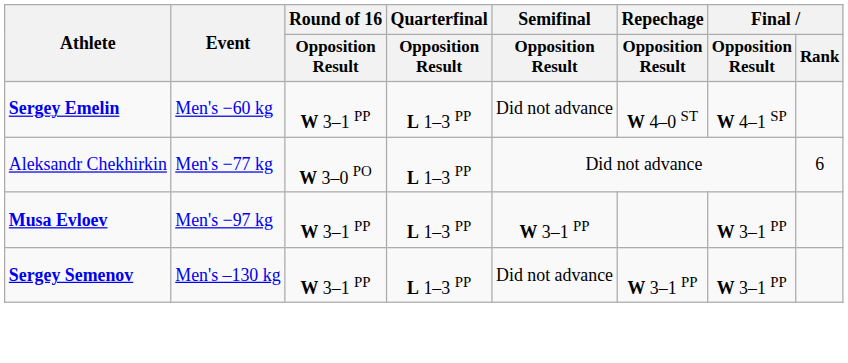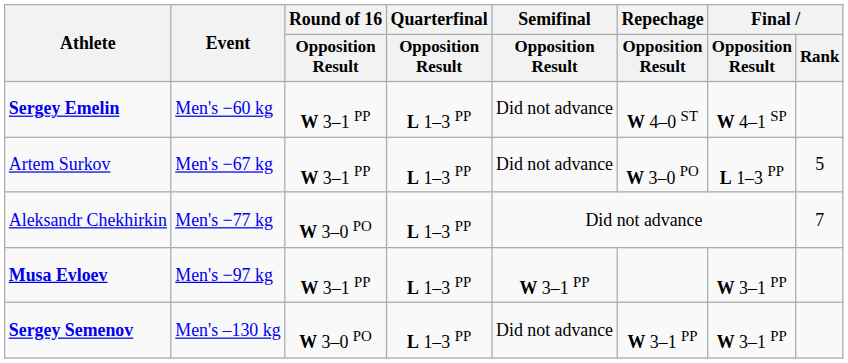 <table class="wikitable" style="text-align:center; font-size:90%">
 <tr>
 <th rowspan=2>Athlete</th>
 <th rowspan=2>Event</th>
 <th>Round of 16</th>
 <th>Quarterfinal</th>
 <th>Semifinal</th>
 <th>Repechage</th>
 <th colspan=2>Final / </th>
 </tr>
 <tr style="font-size: 95%">
 <th>Opposition<br>Result</th>
 <th>Opposition<br>Result</th>
 <th>Opposition<br>Result</th>
 <th>Opposition<br>Result</th>
 <th>Opposition<br>Result</th>
 <th>Rank</th>
 </tr>
 <tr>
 <td align=left><strong><a href='#'>Sergey Emelin</a></strong></td>
 <td align=left><a href='#'>Men's −60 kg</a></td>
 <td><br><strong>W</strong> 3–1 <sup>PP</sup></td>
 <td><br><strong>L</strong> 1–3 <sup>PP</sup></td>
 <td>Did not advance</td>
 <td><br><strong>W</strong> 4–0 <sup>ST</sup></td>
 <td><br><strong>W</strong> 4–1 <sup>SP</sup></td>
 <td></td>
 </tr>
 <tr>
+<td align=left><a href='#'>Artem Surkov</a></td>
+<td align=left><a href='#'>Men's −67 kg</a></td>
+<td><br><strong>W</strong> 3–1 <sup>PP</sup></td>
+<td><br><strong>L</strong> 1–3 <sup>PP</sup></td>
+<td>Did not advance</td>
+<td><br><strong>W</strong> 3–0 <sup>PO</sup></td>
+<td><br><strong>L</strong> 1–3 <sup>PP</sup></td>
+<td>5</td>
+</tr>
+<tr>
 <td align=left><a href='#'>Aleksandr Chekhirkin</a></td>
 <td align=left><a href='#'>Men's −77 kg</a></td>
 <td><br><strong>W</strong> 3–0 <sup>PO</sup></td>
 <td><br><strong>L</strong> 1–3 <sup>PP</sup></td>
 <td colspan=3>Did not advance</td>
-<td>6</td>
+<td>7</td>
 </tr>
 <tr>
 <td align=left><strong><a href='#'>Musa Evloev</a></strong></td>
 <td align=left><a href='#'>Men's −97 kg</a></td>
 <td><br><strong>W</strong> 3–1 <sup>PP</sup></td>
 <td><br><strong>L</strong> 1–3 <sup>PP</sup></td>
 <td><br><strong>W</strong> 3–1 <sup>PP</sup></td>
 <td></td>
 <td><br><strong>W</strong> 3–1 <sup>PP</sup></td>
 <td></td>
 </tr>
 <tr>
 <td align=left><strong><a href='#'>Sergey Semenov</a></strong></td>
 <td align=left><a href='#'>Men's –130 kg</a></td>
-<td><br><strong>W</strong> 3–1 <sup>PP</sup></td>
+<td><br><strong>W</strong> 3–0 <sup>PO</sup></td>
 <td><br><strong>L</strong> 1–3 <sup>PP</sup></td>
 <td>Did not advance</td>
 <td><br><strong>W</strong> 3–1 <sup>PP</sup></td>
 <td><br><strong>W</strong> 3–1 <sup>PP</sup></td>
 <td></td>
 </tr>
 </table>
